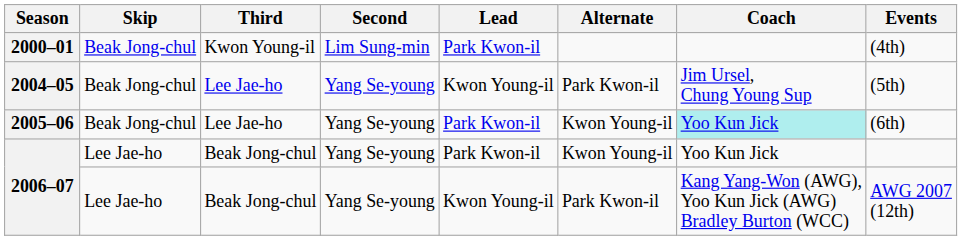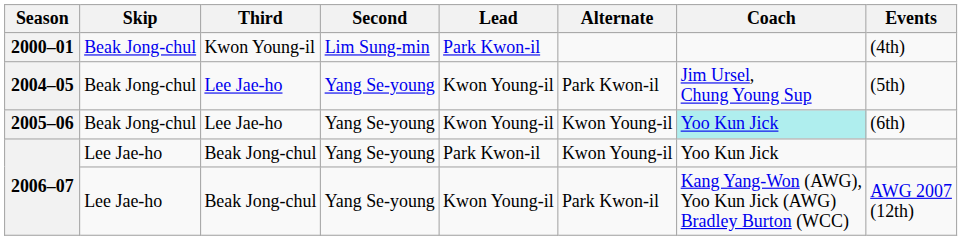 <table class="wikitable">
 <tr>
 <th scope="col" width=60>Season</th>
 <th scope="col">Skip</th>
 <th scope="col">Third</th>
 <th scope="col">Second</th>
 <th scope="col">Lead</th>
 <th scope="col">Alternate</th>
 <th scope="col">Coach</th>
 <th scope="col">Events</th>
 </tr>
 <tr>
 <th scope="row">2000–01</th>
 <td><a href='#'>Beak Jong-chul</a></td>
 <td>Kwon Young-il</td>
 <td><a href='#'>Lim Sung-min</a></td>
 <td><a href='#'>Park Kwon-il</a></td>
 <td></td>
 <td></td>
 <td> (4th)</td>
 </tr>
 <tr>
 <th scope="row">2004–05</th>
 <td>Beak Jong-chul</td>
 <td><a href='#'>Lee Jae-ho</a></td>
 <td><a href='#'>Yang Se-young</a></td>
 <td>Kwon Young-il</td>
 <td>Park Kwon-il</td>
 <td><a href='#'>Jim Ursel</a>,<br><a href='#'>Chung Young Sup</a></td>
 <td> (5th)</td>
 </tr>
 <tr>
 <th scope="row">2005–06</th>
 <td>Beak Jong-chul</td>
 <td>Lee Jae-ho</td>
 <td>Yang Se-young</td>
-<td><a href='#'>Park Kwon-il</a></td>
+<td>Kwon Young-il</td>
 <td>Kwon Young-il</td>
 <td style="background: paleturquoise;"><a href='#'>Yoo Kun Jick</a></td>
 <td> (6th)</td>
 </tr>
 <tr>
 <th scope="row" rowspan=2>2006–07</th>
 <td>Lee Jae-ho</td>
 <td>Beak Jong-chul</td>
 <td>Yang Se-young</td>
 <td>Park Kwon-il</td>
 <td>Kwon Young-il</td>
 <td>Yoo Kun Jick</td>
 <td> </td>
 </tr>
 <tr>
 <td>Lee Jae-ho</td>
 <td>Beak Jong-chul</td>
 <td>Yang Se-young</td>
 <td>Kwon Young-il</td>
 <td>Park Kwon-il</td>
 <td><a href='#'>Kang Yang-Won</a> (AWG),<br>Yoo Kun Jick (AWG)<br><a href='#'>Bradley Burton</a> (WCC)</td>
 <td><a href='#'>AWG 2007</a> <br> (12th)</td>
 </tr>
 </table>
